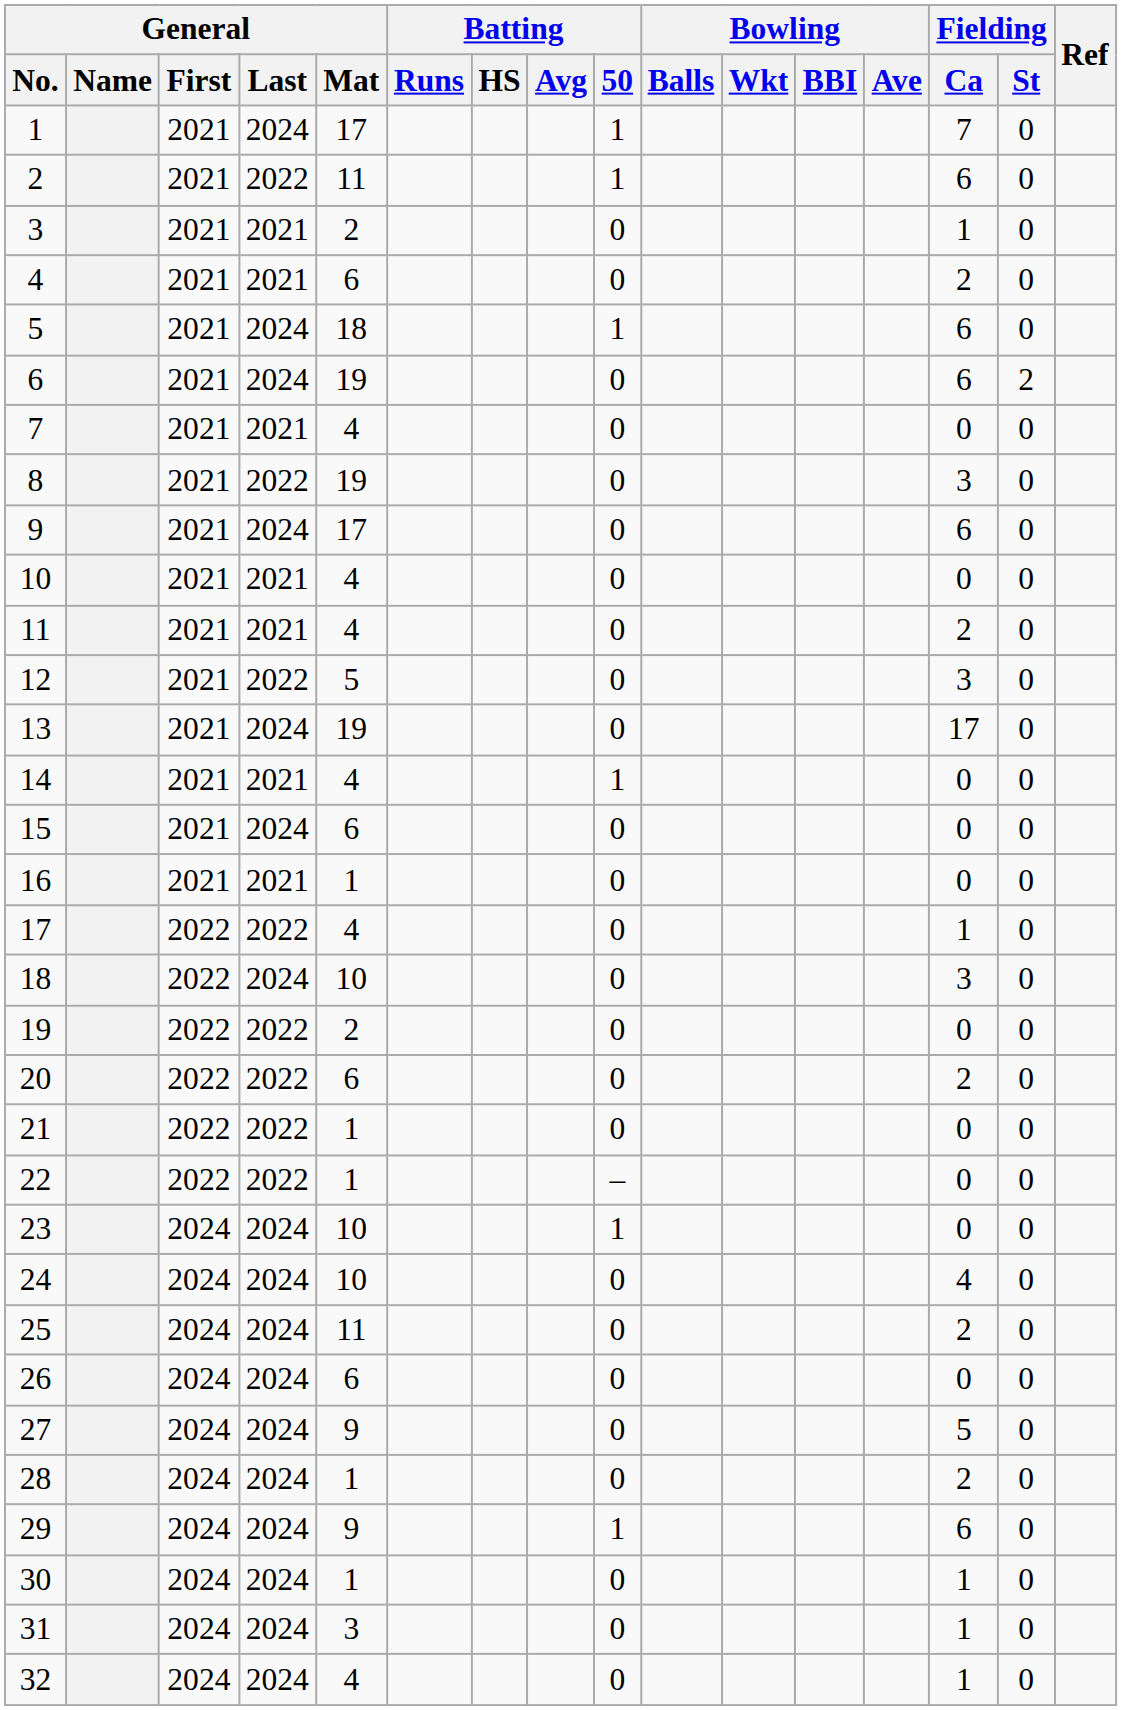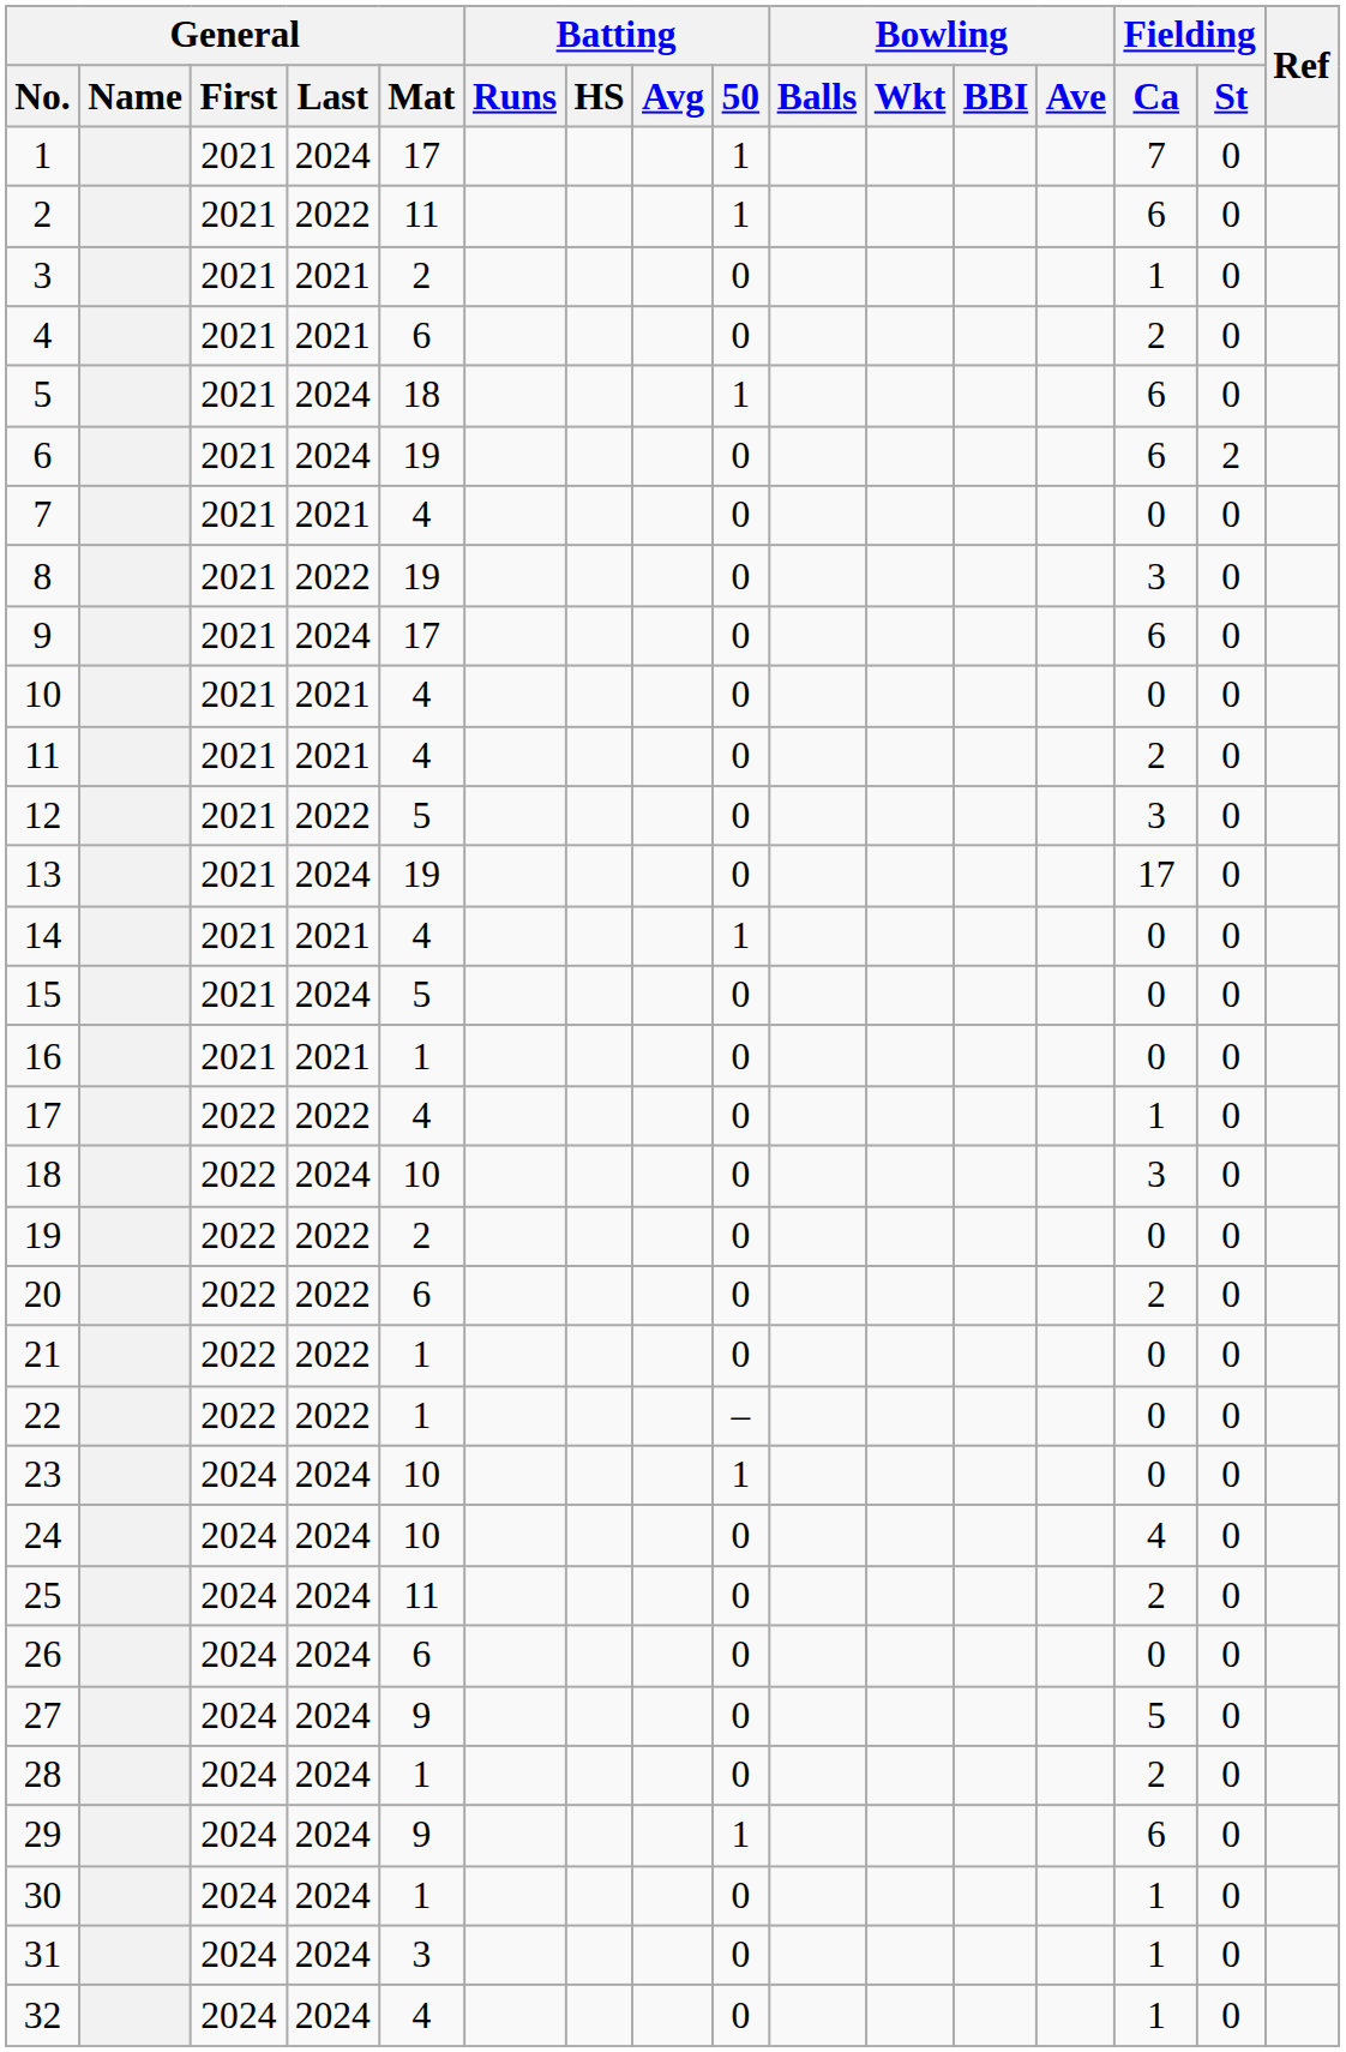 <table class="wikitable plainrowheaders sortable" style="text-align:center; font-size:100%">
 <tr align="center">
 <th scope="col" colspan=5 class="unsortable">General</th>
 <th scope="col" colspan=4 class="unsortable"><a href='#'>Batting</a></th>
 <th scope="col" colspan=4 class="unsortable"><a href='#'>Bowling</a></th>
 <th scope="col" colspan=2 class="unsortable"><a href='#'>Fielding</a></th>
 <th scope="col" rowspan=2 class="unsortable">Ref</th>
 </tr>
 <tr align="center">
 <th scope="col">No.</th>
 <th scope="col">Name</th>
 <th scope="col">First</th>
 <th scope="col">Last</th>
 <th scope="col">Mat</th>
 <th scope="col"><a href='#'>Runs</a></th>
 <th scope="col">HS</th>
 <th scope="col"><a href='#'>Avg</a></th>
 <th scope="col"><a href='#'>50</a></th>
 <th scope="col"><a href='#'>Balls</a></th>
 <th scope="col"><a href='#'>Wkt</a></th>
 <th scope="col"><a href='#'>BBI</a></th>
 <th scope="col"><a href='#'>Ave</a></th>
 <th scope="col"><a href='#'>Ca</a></th>
 <th scope="col"><a href='#'>St</a></th>
 </tr>
 <tr align="center">
 <td>1</td>
 <th scope="row"></th>
 <td>2021</td>
 <td>2024</td>
 <td>17</td>
 <td></td>
 <td></td>
 <td></td>
 <td>1</td>
 <td></td>
 <td></td>
 <td></td>
 <td></td>
 <td>7</td>
 <td>0</td>
 <td></td>
 </tr>
 <tr align="center">
 <td>2</td>
 <th scope="row"></th>
 <td>2021</td>
 <td>2022</td>
 <td>11</td>
 <td></td>
 <td></td>
 <td></td>
 <td>1</td>
 <td></td>
 <td></td>
 <td></td>
 <td></td>
 <td>6</td>
 <td>0</td>
 <td></td>
 </tr>
 <tr align="center">
 <td>3</td>
 <th scope="row"></th>
 <td>2021</td>
 <td>2021</td>
 <td>2</td>
 <td></td>
 <td></td>
 <td></td>
 <td>0</td>
 <td></td>
 <td></td>
 <td></td>
 <td></td>
 <td>1</td>
 <td>0</td>
 <td></td>
 </tr>
 <tr align="center">
 <td>4</td>
 <th scope="row"></th>
 <td>2021</td>
 <td>2021</td>
 <td>6</td>
 <td></td>
 <td></td>
 <td></td>
 <td>0</td>
 <td></td>
 <td></td>
 <td></td>
 <td></td>
 <td>2</td>
 <td>0</td>
 <td></td>
 </tr>
 <tr align="center">
 <td>5</td>
 <th scope="row"></th>
 <td>2021</td>
 <td>2024</td>
 <td>18</td>
 <td></td>
 <td></td>
 <td></td>
 <td>1</td>
 <td></td>
 <td></td>
 <td></td>
 <td></td>
 <td>6</td>
 <td>0</td>
 <td></td>
 </tr>
 <tr align="center">
 <td>6</td>
 <th scope="row"></th>
 <td>2021</td>
 <td>2024</td>
 <td>19</td>
 <td></td>
 <td></td>
 <td></td>
 <td>0</td>
 <td></td>
 <td></td>
 <td></td>
 <td></td>
 <td>6</td>
 <td>2</td>
 <td></td>
 </tr>
 <tr align="center">
 <td>7</td>
 <th scope="row"></th>
 <td>2021</td>
 <td>2021</td>
 <td>4</td>
 <td></td>
 <td></td>
 <td></td>
 <td>0</td>
 <td></td>
 <td></td>
 <td></td>
 <td></td>
 <td>0</td>
 <td>0</td>
 <td></td>
 </tr>
 <tr align="center">
 <td>8</td>
 <th scope="row"></th>
 <td>2021</td>
 <td>2022</td>
 <td>19</td>
 <td></td>
 <td></td>
 <td></td>
 <td>0</td>
 <td></td>
 <td></td>
 <td></td>
 <td></td>
 <td>3</td>
 <td>0</td>
 <td></td>
 </tr>
 <tr align="center">
 <td>9</td>
 <th scope="row"></th>
 <td>2021</td>
 <td>2024</td>
 <td>17</td>
 <td></td>
 <td></td>
 <td></td>
 <td>0</td>
 <td></td>
 <td></td>
 <td></td>
 <td></td>
 <td>6</td>
 <td>0</td>
 <td></td>
 </tr>
 <tr align="center">
 <td>10</td>
 <th scope="row"></th>
 <td>2021</td>
 <td>2021</td>
 <td>4</td>
 <td></td>
 <td></td>
 <td></td>
 <td>0</td>
 <td></td>
 <td></td>
 <td></td>
 <td></td>
 <td>0</td>
 <td>0</td>
 <td></td>
 </tr>
 <tr align="center">
 <td>11</td>
 <th scope="row"></th>
 <td>2021</td>
 <td>2021</td>
 <td>4</td>
 <td></td>
 <td></td>
 <td></td>
 <td>0</td>
 <td></td>
 <td></td>
 <td></td>
 <td></td>
 <td>2</td>
 <td>0</td>
 <td></td>
 </tr>
 <tr align="center">
 <td>12</td>
 <th scope="row"></th>
 <td>2021</td>
 <td>2022</td>
 <td>5</td>
 <td></td>
 <td></td>
 <td></td>
 <td>0</td>
 <td></td>
 <td></td>
 <td></td>
 <td></td>
 <td>3</td>
 <td>0</td>
 <td></td>
 </tr>
 <tr align="center">
 <td>13</td>
 <th scope="row"></th>
 <td>2021</td>
 <td>2024</td>
 <td>19</td>
 <td></td>
 <td></td>
 <td></td>
 <td>0</td>
 <td></td>
 <td></td>
 <td></td>
 <td></td>
 <td>17</td>
 <td>0</td>
 <td></td>
 </tr>
 <tr align="center">
 <td>14</td>
 <th scope="row"></th>
 <td>2021</td>
 <td>2021</td>
 <td>4</td>
 <td></td>
 <td></td>
 <td></td>
 <td>1</td>
 <td></td>
 <td></td>
 <td></td>
 <td></td>
 <td>0</td>
 <td>0</td>
 <td></td>
 </tr>
 <tr align="center">
 <td>15</td>
 <th scope="row"></th>
 <td>2021</td>
 <td>2024</td>
-<td>6</td>
+<td>5</td>
 <td></td>
 <td></td>
 <td></td>
 <td>0</td>
 <td></td>
 <td></td>
 <td></td>
 <td></td>
 <td>0</td>
 <td>0</td>
 <td></td>
 </tr>
 <tr align="center">
 <td>16</td>
 <th scope="row"></th>
 <td>2021</td>
 <td>2021</td>
 <td>1</td>
 <td></td>
 <td></td>
 <td></td>
 <td>0</td>
 <td></td>
 <td></td>
 <td></td>
 <td></td>
 <td>0</td>
 <td>0</td>
 <td></td>
 </tr>
 <tr align="center">
 <td>17</td>
 <th scope="row"></th>
 <td>2022</td>
 <td>2022</td>
 <td>4</td>
 <td></td>
 <td></td>
 <td></td>
 <td>0</td>
 <td></td>
 <td></td>
 <td></td>
 <td></td>
 <td>1</td>
 <td>0</td>
 <td></td>
 </tr>
 <tr align="center">
 <td>18</td>
 <th scope="row"></th>
 <td>2022</td>
 <td>2024</td>
 <td>10</td>
 <td></td>
 <td></td>
 <td></td>
 <td>0</td>
 <td></td>
 <td></td>
 <td></td>
 <td></td>
 <td>3</td>
 <td>0</td>
 <td></td>
 </tr>
 <tr align="center">
 <td>19</td>
 <th scope="row"></th>
 <td>2022</td>
 <td>2022</td>
 <td>2</td>
 <td></td>
 <td></td>
 <td></td>
 <td>0</td>
 <td></td>
 <td></td>
 <td></td>
 <td></td>
 <td>0</td>
 <td>0</td>
 <td></td>
 </tr>
 <tr align="center">
 <td>20</td>
 <th scope="row"></th>
 <td>2022</td>
 <td>2022</td>
 <td>6</td>
 <td></td>
 <td></td>
 <td></td>
 <td>0</td>
 <td></td>
 <td></td>
 <td></td>
 <td></td>
 <td>2</td>
 <td>0</td>
 <td></td>
 </tr>
 <tr align="center">
 <td>21</td>
 <th scope="row"></th>
 <td>2022</td>
 <td>2022</td>
 <td>1</td>
 <td></td>
 <td></td>
 <td></td>
 <td>0</td>
 <td></td>
 <td></td>
 <td></td>
 <td></td>
 <td>0</td>
 <td>0</td>
 <td></td>
 </tr>
 <tr align="center">
 <td>22</td>
 <th scope="row"></th>
 <td>2022</td>
 <td>2022</td>
 <td>1</td>
 <td></td>
 <td></td>
 <td></td>
 <td>–</td>
 <td></td>
 <td></td>
 <td></td>
 <td></td>
 <td>0</td>
 <td>0</td>
 <td></td>
 </tr>
 <tr align="center">
 <td>23</td>
 <th scope="row"></th>
 <td>2024</td>
 <td>2024</td>
 <td>10</td>
 <td></td>
 <td></td>
 <td></td>
 <td>1</td>
 <td></td>
 <td></td>
 <td></td>
 <td></td>
 <td>0</td>
 <td>0</td>
 <td></td>
 </tr>
 <tr align="center">
 <td>24</td>
 <th scope="row"></th>
 <td>2024</td>
 <td>2024</td>
 <td>10</td>
 <td></td>
 <td></td>
 <td></td>
 <td>0</td>
 <td></td>
 <td></td>
 <td></td>
 <td></td>
 <td>4</td>
 <td>0</td>
 <td></td>
 </tr>
 <tr align="center">
 <td>25</td>
 <th scope="row"></th>
 <td>2024</td>
 <td>2024</td>
 <td>11</td>
 <td></td>
 <td></td>
 <td></td>
 <td>0</td>
 <td></td>
 <td></td>
 <td></td>
 <td></td>
 <td>2</td>
 <td>0</td>
 <td></td>
 </tr>
 <tr align="center">
 <td>26</td>
 <th scope="row"></th>
 <td>2024</td>
 <td>2024</td>
 <td>6</td>
 <td></td>
 <td></td>
 <td></td>
 <td>0</td>
 <td></td>
 <td></td>
 <td></td>
 <td></td>
 <td>0</td>
 <td>0</td>
 <td></td>
 </tr>
 <tr align="center">
 <td>27</td>
 <th scope="row"></th>
 <td>2024</td>
 <td>2024</td>
 <td>9</td>
 <td></td>
 <td></td>
 <td></td>
 <td>0</td>
 <td></td>
 <td></td>
 <td></td>
 <td></td>
 <td>5</td>
 <td>0</td>
 <td></td>
 </tr>
 <tr align="center">
 <td>28</td>
 <th scope="row"></th>
 <td>2024</td>
 <td>2024</td>
 <td>1</td>
 <td></td>
 <td></td>
 <td></td>
 <td>0</td>
 <td></td>
 <td></td>
 <td></td>
 <td></td>
 <td>2</td>
 <td>0</td>
 <td></td>
 </tr>
 <tr align="center">
 <td>29</td>
 <th scope="row"></th>
 <td>2024</td>
 <td>2024</td>
 <td>9</td>
 <td></td>
 <td></td>
 <td></td>
 <td>1</td>
 <td></td>
 <td></td>
 <td></td>
 <td></td>
 <td>6</td>
 <td>0</td>
 <td></td>
 </tr>
 <tr align="center">
 <td>30</td>
 <th scope="row"></th>
 <td>2024</td>
 <td>2024</td>
 <td>1</td>
 <td></td>
 <td></td>
 <td></td>
 <td>0</td>
 <td></td>
 <td></td>
 <td></td>
 <td></td>
 <td>1</td>
 <td>0</td>
 <td></td>
 </tr>
 <tr align="center">
 <td>31</td>
 <th scope="row"></th>
 <td>2024</td>
 <td>2024</td>
 <td>3</td>
 <td></td>
 <td></td>
 <td></td>
 <td>0</td>
 <td></td>
 <td></td>
 <td></td>
 <td></td>
 <td>1</td>
 <td>0</td>
 <td></td>
 </tr>
 <tr align="center">
 <td>32</td>
 <th scope="row"></th>
 <td>2024</td>
 <td>2024</td>
 <td>4</td>
 <td></td>
 <td></td>
 <td></td>
 <td>0</td>
 <td></td>
 <td></td>
 <td></td>
 <td></td>
 <td>1</td>
 <td>0</td>
 <td></td>
 </tr>
 </table>
